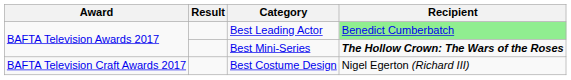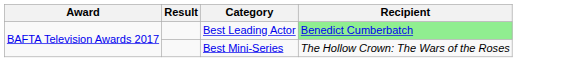 <table class="wikitable sortable">
 <tr>
 <th>Award</th>
 <th>Result</th>
 <th>Category</th>
 <th>Recipient</th>
 </tr>
 <tr>
 <td rowspan="2"><a href='#'>BAFTA Television Awards 2017</a></td>
 <td></td>
 <td><a href='#'>Best Leading Actor</a></td>
 <td style="background: lightgreen;"><a href='#'>Benedict Cumberbatch</a></td>
 </tr>
 <tr>
 <td></td>
 <td><a href='#'>Best Mini-Series</a></td>
-<td><strong><em>The Hollow Crown: The Wars of the Roses</em></strong></td>
-</tr>
-<tr>
-<td><a href='#'>BAFTA Television Craft Awards 2017</a></td>
-<td></td>
-<td><a href='#'>Best Costume Design</a></td>
-<td>Nigel Egerton <em>(Richard III)</em></td>
+<td><em>The Hollow Crown: The Wars of the Roses</em></td>
 </tr>
 </table>
